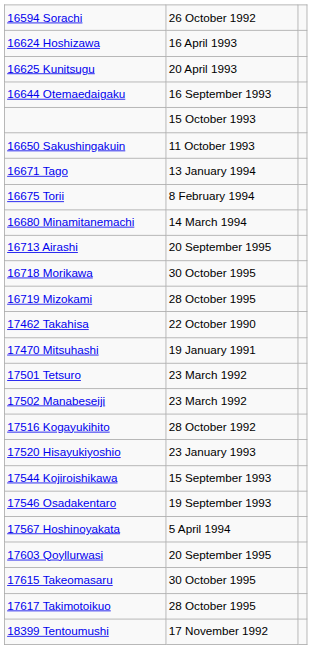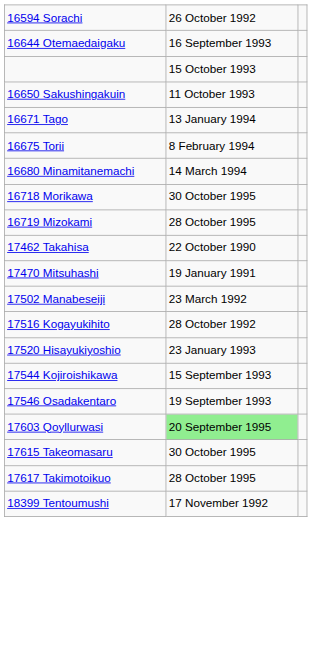 <table class="wikitable" style="font-size: 89%; float: left; width: 26em; margin-right: 1em; line-height: 1.65em">
 <tr>
 <td><a href='#'>16594 Sorachi</a></td>
 <td>26 October 1992</td>
-<td><small></small> </td>
-</tr>
-<tr>
-<td><a href='#'>16624 Hoshizawa</a></td>
-<td>16 April 1993</td>
-<td><small></small> </td>
-</tr>
-<tr>
-<td><a href='#'>16625 Kunitsugu</a></td>
-<td>20 April 1993</td>
 <td><small></small> </td>
 </tr>
 <tr>
 <td><a href='#'>16644 Otemaedaigaku</a></td>
 <td>16 September 1993</td>
 <td><small></small> </td>
 </tr>
 <tr>
 <td></td>
 <td>15 October 1993</td>
 <td><small></small> </td>
 </tr>
 <tr>
 <td><a href='#'>16650 Sakushingakuin</a></td>
 <td>11 October 1993</td>
 <td><small></small> </td>
 </tr>
 <tr>
 <td><a href='#'>16671 Tago</a></td>
 <td>13 January 1994</td>
 <td><small></small> </td>
 </tr>
 <tr>
 <td><a href='#'>16675 Torii</a></td>
 <td>8 February 1994</td>
 <td><small></small> </td>
 </tr>
 <tr>
 <td><a href='#'>16680 Minamitanemachi</a></td>
 <td>14 March 1994</td>
 <td><small></small> </td>
 </tr>
 <tr>
-<td><a href='#'>16713 Airashi</a></td>
-<td>20 September 1995</td>
-<td><small></small> </td>
-</tr>
-<tr>
 <td><a href='#'>16718 Morikawa</a></td>
 <td>30 October 1995</td>
 <td><small></small> </td>
 </tr>
 <tr>
 <td><a href='#'>16719 Mizokami</a></td>
 <td>28 October 1995</td>
 <td><small></small> </td>
 </tr>
 <tr>
 <td><a href='#'>17462 Takahisa</a></td>
 <td>22 October 1990</td>
 <td><small></small> </td>
 </tr>
 <tr>
 <td><a href='#'>17470 Mitsuhashi</a></td>
 <td>19 January 1991</td>
-<td><small></small> </td>
-</tr>
-<tr>
-<td><a href='#'>17501 Tetsuro</a></td>
-<td>23 March 1992</td>
 <td><small></small> </td>
 </tr>
 <tr>
 <td><a href='#'>17502 Manabeseiji</a></td>
 <td>23 March 1992</td>
 <td><small></small> </td>
 </tr>
 <tr>
 <td><a href='#'>17516 Kogayukihito</a></td>
 <td>28 October 1992</td>
 <td><small></small> </td>
 </tr>
 <tr>
 <td><a href='#'>17520 Hisayukiyoshio</a></td>
 <td>23 January 1993</td>
 <td><small></small> </td>
 </tr>
 <tr>
 <td><a href='#'>17544 Kojiroishikawa</a></td>
 <td>15 September 1993</td>
 <td><small></small> </td>
 </tr>
 <tr>
 <td><a href='#'>17546 Osadakentaro</a></td>
 <td>19 September 1993</td>
 <td><small></small> </td>
 </tr>
 <tr>
-<td><a href='#'>17567 Hoshinoyakata</a></td>
-<td>5 April 1994</td>
-<td><small></small> </td>
-</tr>
-<tr>
 <td><a href='#'>17603 Qoyllurwasi</a></td>
-<td>20 September 1995</td>
+<td style="background: lightgreen;">20 September 1995</td>
 <td><small></small> </td>
 </tr>
 <tr>
 <td><a href='#'>17615 Takeomasaru</a></td>
 <td>30 October 1995</td>
 <td><small></small> </td>
 </tr>
 <tr>
 <td><a href='#'>17617 Takimotoikuo</a></td>
 <td>28 October 1995</td>
 <td><small></small> </td>
 </tr>
 <tr>
 <td><a href='#'>18399 Tentoumushi</a></td>
 <td>17 November 1992</td>
 <td><small></small> </td>
 </tr>
 </table>
